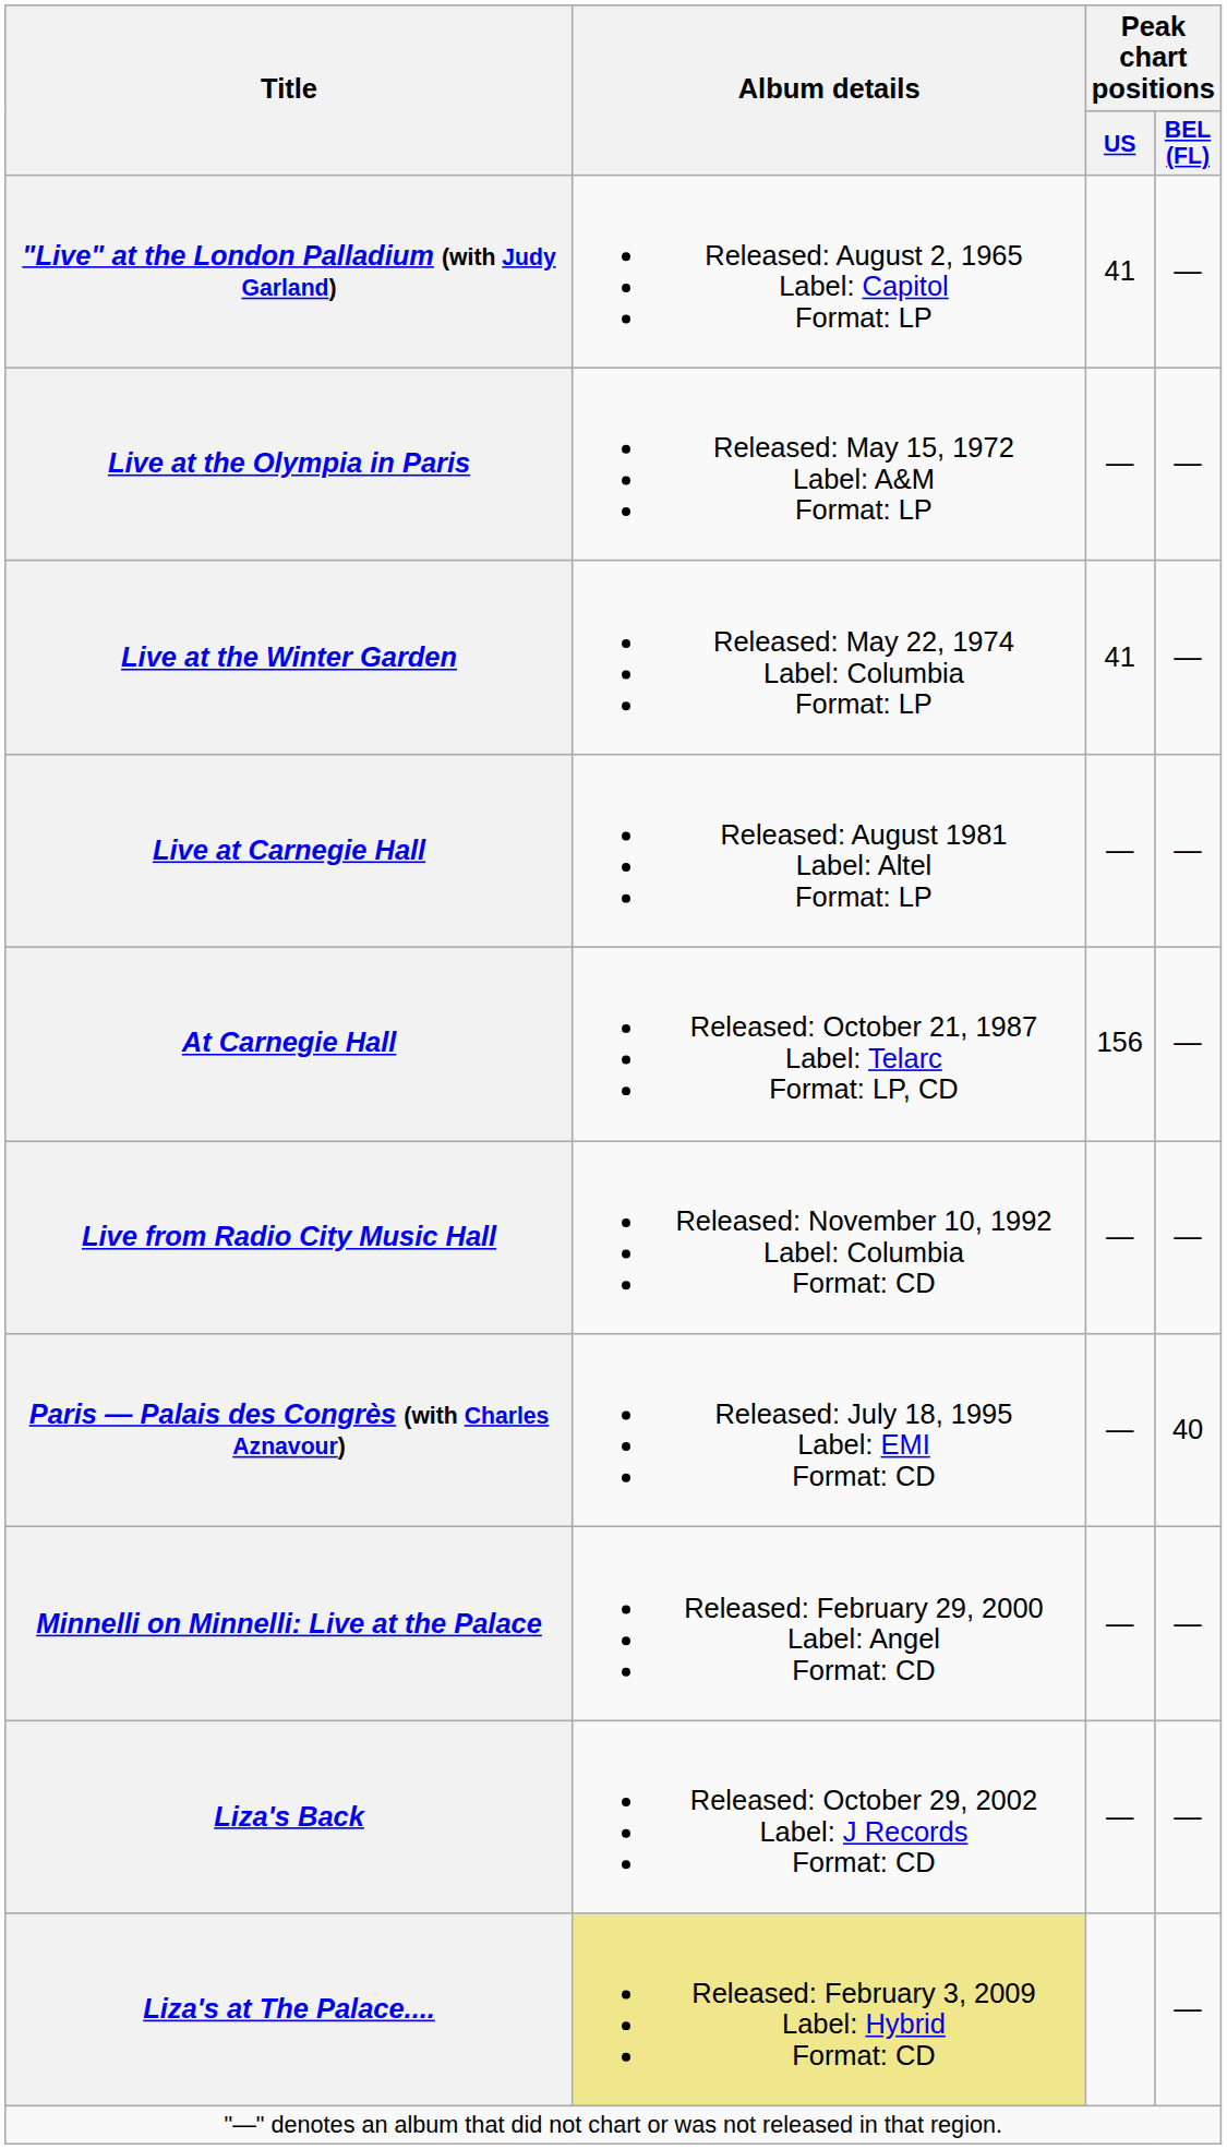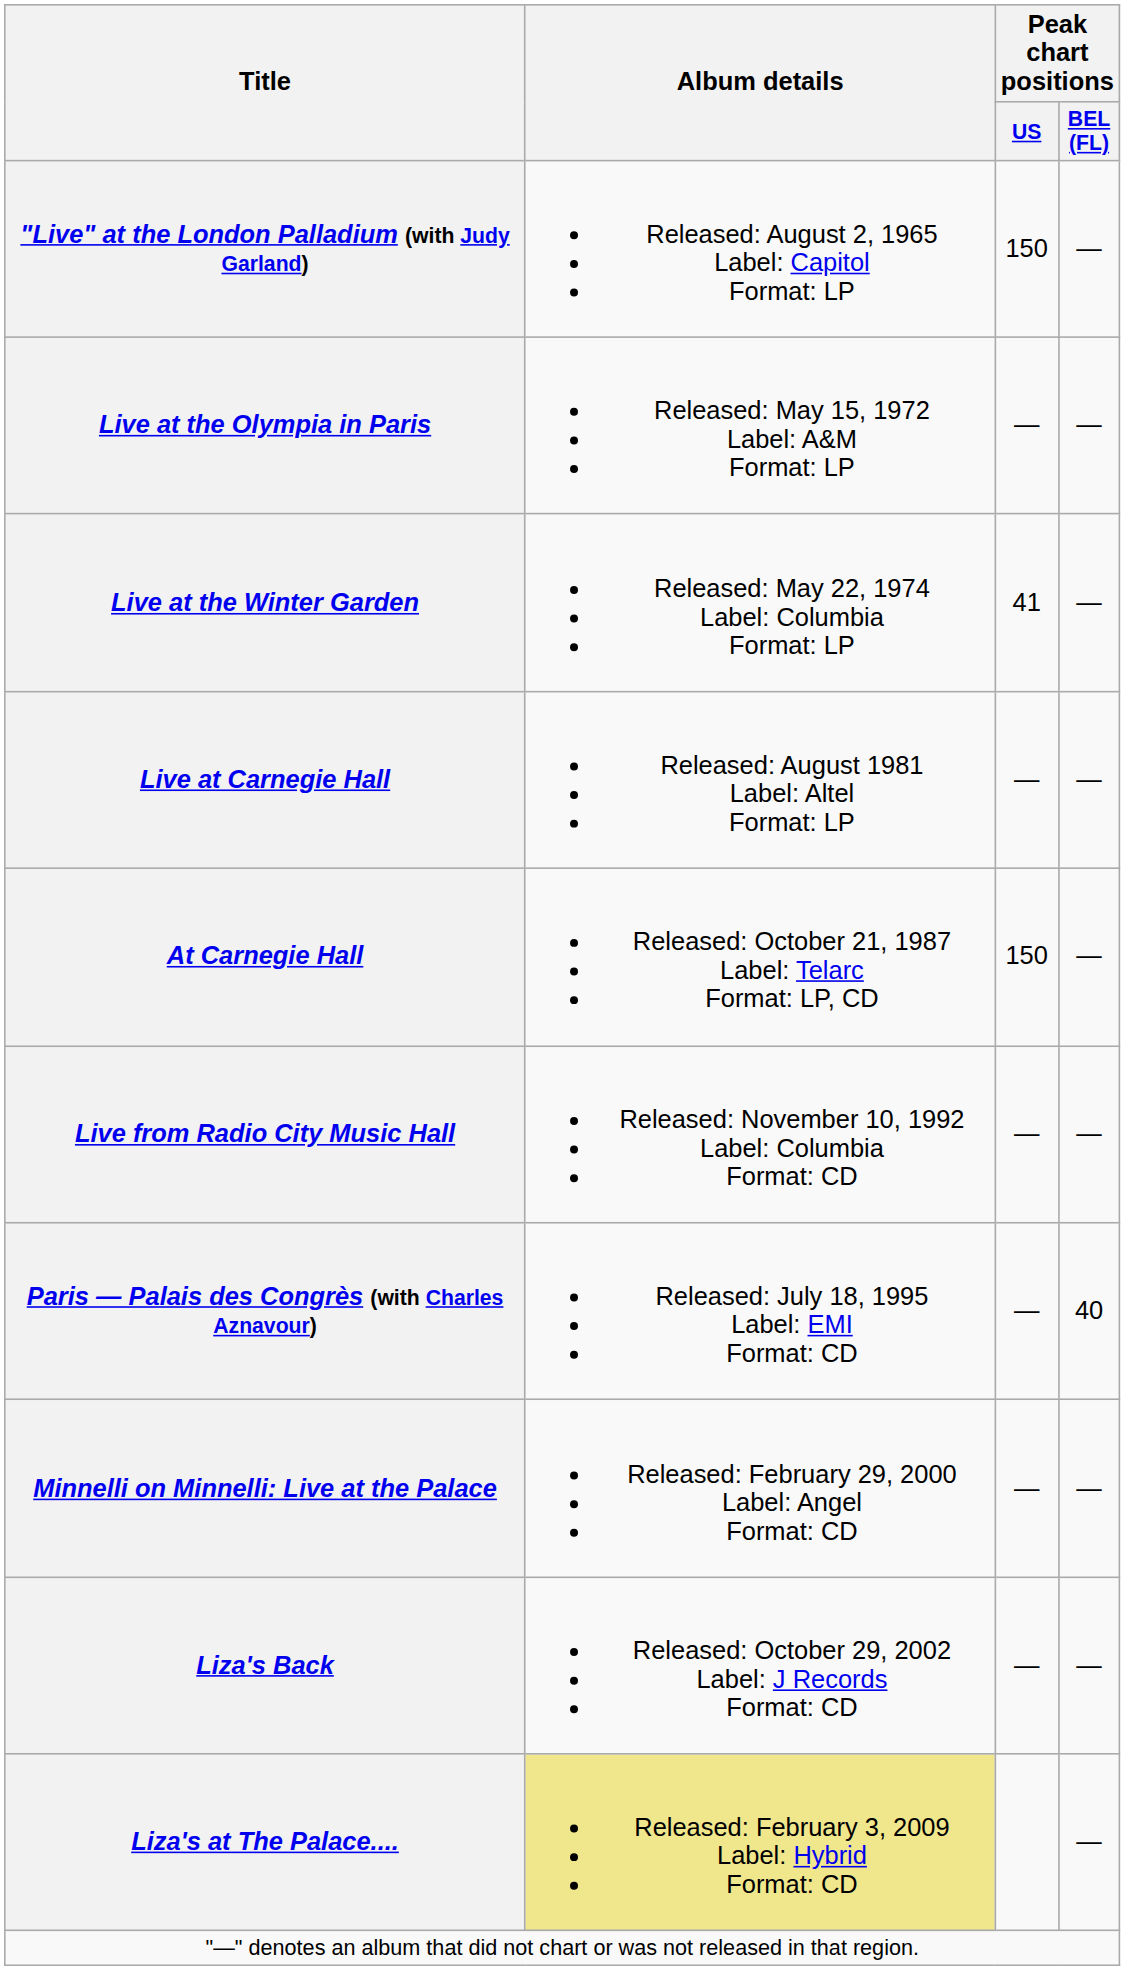 <table class="wikitable plainrowheaders" style="text-align:center;">
 <tr>
 <th scope="col" rowspan="2" style="width:20em;">Title</th>
 <th scope="col" rowspan="2" style="width:18em;">Album details</th>
 <th scope="col" colspan="2">Peak chart positions</th>
 </tr>
 <tr style="font-size:smaller;">
 <th style="width:20px;"><a href='#'>US</a><br></th>
 <th style="width:20px;"><a href='#'>BEL<br>(FL)</a><br></th>
 </tr>
 <tr>
 <th scope="row"><em><a href='#'>"Live" at the London Palladium</a></em> <small>(with <a href='#'>Judy Garland</a>)</small></th>
 <td><br><ul><li>Released: August 2, 1965</li><li>Label: <a href='#'>Capitol</a></li><li>Format: LP</li></ul></td>
-<td>41</td>
+<td>150</td>
 <td>—</td>
 </tr>
 <tr>
 <th scope="row"><em><a href='#'>Live at the Olympia in Paris</a></em></th>
 <td><br><ul><li>Released: May 15, 1972</li><li>Label: A&M</li><li>Format: LP</li></ul></td>
 <td>—</td>
 <td>—</td>
 </tr>
 <tr>
 <th scope="row"><em><a href='#'>Live at the Winter Garden</a></em></th>
 <td><br><ul><li>Released: May 22, 1974</li><li>Label: Columbia</li><li>Format: LP</li></ul></td>
 <td>41</td>
 <td>—</td>
 </tr>
 <tr>
 <th scope="row"><em><a href='#'>Live at Carnegie Hall</a></em></th>
 <td><br><ul><li>Released: August 1981</li><li>Label: Altel</li><li>Format: LP</li></ul></td>
 <td>—</td>
 <td>—</td>
 </tr>
 <tr>
 <th scope="row"><em><a href='#'>At Carnegie Hall</a></em></th>
 <td><br><ul><li>Released: October 21, 1987</li><li>Label: <a href='#'>Telarc</a></li><li>Format: LP, CD</li></ul></td>
-<td>156</td>
+<td>150</td>
 <td>—</td>
 </tr>
 <tr>
 <th scope="row"><em><a href='#'>Live from Radio City Music Hall</a></em></th>
 <td><br><ul><li>Released: November 10, 1992</li><li>Label: Columbia</li><li>Format: CD</li></ul></td>
 <td>—</td>
 <td>—</td>
 </tr>
 <tr>
 <th scope="row"><em><a href='#'>Paris — Palais des Congrès</a></em> <small>(with <a href='#'>Charles Aznavour</a>)</small></th>
 <td><br><ul><li>Released: July 18, 1995</li><li>Label: <a href='#'>EMI</a></li><li>Format: CD</li></ul></td>
 <td>—</td>
 <td>40</td>
 </tr>
 <tr>
 <th scope="row"><em><a href='#'>Minnelli on Minnelli: Live at the Palace</a></em></th>
 <td><br><ul><li>Released: February 29, 2000</li><li>Label: Angel</li><li>Format: CD</li></ul></td>
 <td>—</td>
 <td>—</td>
 </tr>
 <tr>
 <th scope="row"><em><a href='#'>Liza's Back</a></em></th>
 <td><br><ul><li>Released: October 29, 2002</li><li>Label: <a href='#'>J Records</a></li><li>Format: CD</li></ul></td>
 <td>—</td>
 <td>—</td>
 </tr>
 <tr>
 <th scope="row"><em><a href='#'>Liza's at The Palace....</a></em></th>
 <td style="background: khaki;"><br><ul><li>Released: February 3, 2009</li><li>Label: <a href='#'>Hybrid</a></li><li>Format: CD</li></ul></td>
 <td></td>
 <td>—</td>
 </tr>
 <tr>
 <td colspan="14" style="font-size: 85%">"—" denotes an album that did not chart or was not released in that region.</td>
 </tr>
 </table>
